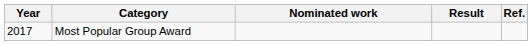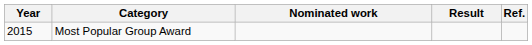 <table class="wikitable">
 <tr>
 <th width=60>Year</th>
 <th style="width:250px;">Category</th>
 <th style="width:270px;">Nominated work</th>
 <th width="90">Result</th>
 <th width="30">Ref.</th>
 </tr>
 <tr>
-<td>2017</td>
+<td>2015</td>
 <td>Most Popular Group Award</td>
 <td></td>
 <td></td>
 <td></td>
 </tr>
 </table>
